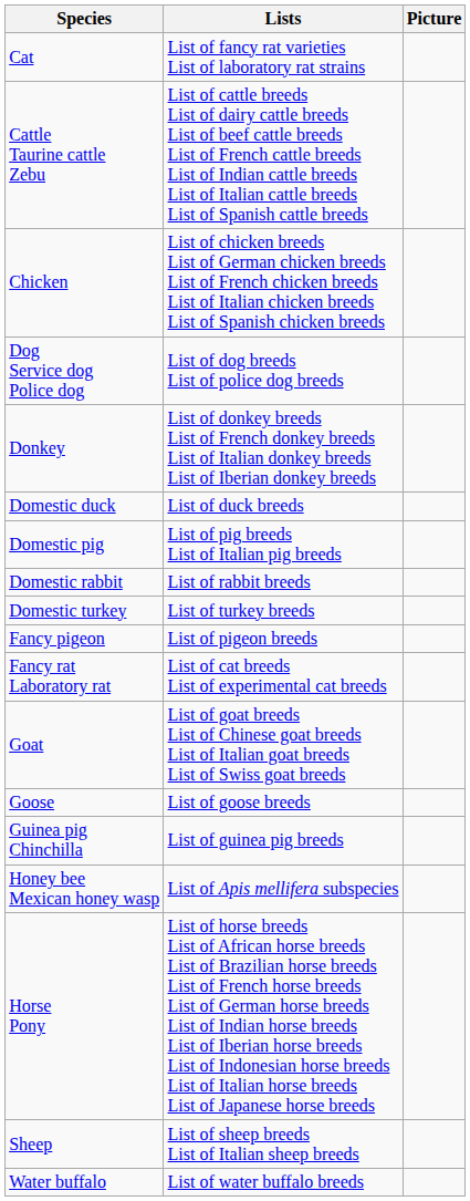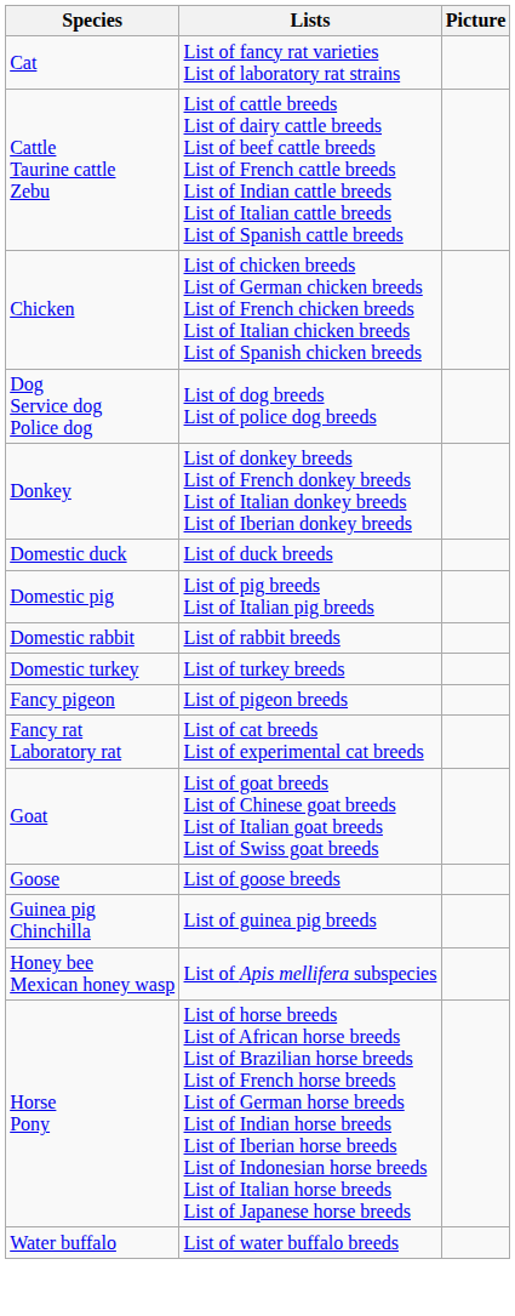 <table class="wikitable sortable">
 <tr>
 <th>Species</th>
 <th>Lists</th>
 <th>Picture</th>
 </tr>
 <tr>
 <td><a href='#'>Cat</a></td>
 <td><a href='#'>List of fancy rat varieties</a><br><a href='#'>List of laboratory rat strains</a></td>
 <td></td>
 </tr>
 <tr>
 <td><a href='#'>Cattle</a><br><a href='#'>Taurine cattle</a><br><a href='#'>Zebu</a></td>
 <td><a href='#'>List of cattle breeds</a><br><a href='#'>List of dairy cattle breeds</a><br><a href='#'>List of beef cattle breeds</a><br><a href='#'>List of French cattle breeds</a><br><a href='#'>List of Indian cattle breeds</a><br><a href='#'>List of Italian cattle breeds</a><br><a href='#'>List of Spanish cattle breeds</a></td>
 <td></td>
 </tr>
 <tr>
 <td><a href='#'>Chicken</a></td>
 <td><a href='#'>List of chicken breeds</a><br><a href='#'>List of German chicken breeds</a><br><a href='#'>List of French chicken breeds</a><br><a href='#'>List of Italian chicken breeds</a><br><a href='#'>List of Spanish chicken breeds</a></td>
 <td></td>
 </tr>
 <tr>
 <td><a href='#'>Dog</a><br><a href='#'>Service dog</a><br><a href='#'>Police dog</a></td>
 <td><a href='#'>List of dog breeds</a><br><a href='#'>List of police dog breeds</a></td>
 <td></td>
 </tr>
 <tr>
 <td><a href='#'>Donkey</a></td>
 <td><a href='#'>List of donkey breeds</a><br><a href='#'>List of French donkey breeds</a><br><a href='#'>List of Italian donkey breeds</a><br><a href='#'>List of Iberian donkey breeds</a></td>
 <td></td>
 </tr>
 <tr>
 <td><a href='#'>Domestic duck</a></td>
 <td><a href='#'>List of duck breeds</a></td>
 <td></td>
 </tr>
 <tr>
 <td><a href='#'>Domestic pig</a></td>
 <td><a href='#'>List of pig breeds</a><br><a href='#'>List of Italian pig breeds</a></td>
 <td></td>
 </tr>
 <tr>
 <td><a href='#'>Domestic rabbit</a></td>
 <td><a href='#'>List of rabbit breeds</a></td>
 <td></td>
 </tr>
 <tr>
 <td><a href='#'>Domestic turkey</a></td>
 <td><a href='#'>List of turkey breeds</a></td>
 <td></td>
 </tr>
 <tr>
 <td><a href='#'>Fancy pigeon</a></td>
 <td><a href='#'>List of pigeon breeds</a></td>
 <td></td>
 </tr>
 <tr>
 <td><a href='#'>Fancy rat</a><br><a href='#'>Laboratory rat</a></td>
 <td><a href='#'>List of cat breeds</a><br><a href='#'>List of experimental cat breeds</a></td>
 <td></td>
 </tr>
 <tr>
 <td><a href='#'>Goat</a></td>
 <td><a href='#'>List of goat breeds</a><br><a href='#'>List of Chinese goat breeds</a><br><a href='#'>List of Italian goat breeds</a><br><a href='#'>List of Swiss goat breeds</a></td>
 <td></td>
 </tr>
 <tr>
 <td><a href='#'>Goose</a></td>
 <td><a href='#'>List of goose breeds</a></td>
 <td></td>
 </tr>
 <tr>
 <td><a href='#'>Guinea pig</a><br><a href='#'>Chinchilla</a></td>
 <td><a href='#'>List of guinea pig breeds</a></td>
 <td></td>
 </tr>
 <tr>
 <td><a href='#'>Honey bee</a><br><a href='#'>Mexican honey wasp</a></td>
 <td><a href='#'>List of <em>Apis mellifera</em> subspecies</a></td>
 <td></td>
 </tr>
 <tr>
 <td><a href='#'>Horse</a><br><a href='#'>Pony</a></td>
 <td><a href='#'>List of horse breeds</a><br><a href='#'>List of African horse breeds</a><br><a href='#'>List of Brazilian horse breeds</a><br><a href='#'>List of French horse breeds</a><br><a href='#'>List of German horse breeds</a><br><a href='#'>List of Indian horse breeds</a><br><a href='#'>List of Iberian horse breeds</a><br><a href='#'>List of Indonesian horse breeds</a><br><a href='#'>List of Italian horse breeds</a><br><a href='#'>List of Japanese horse breeds</a></td>
 <td></td>
 </tr>
 <tr>
-<td><a href='#'>Sheep</a></td>
-<td><a href='#'>List of sheep breeds</a><br><a href='#'>List of Italian sheep breeds</a></td>
-<td></td>
-</tr>
-<tr>
 <td><a href='#'>Water buffalo</a></td>
 <td><a href='#'>List of water buffalo breeds</a></td>
 <td></td>
 </tr>
 <tr>
 </tr>
 </table>
